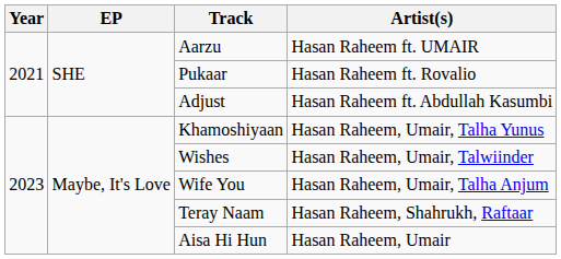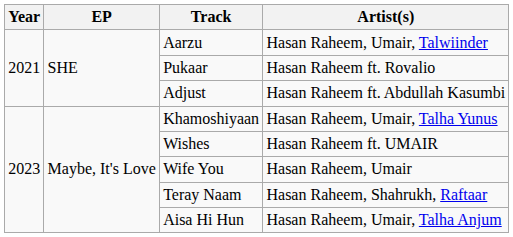 <table class="wikitable">
 <tr>
 <th>Year</th>
 <th>EP</th>
 <th>Track</th>
 <th>Artist(s)</th>
 </tr>
 <tr>
 <td rowspan="3">2021</td>
 <td rowspan="3">SHE</td>
 <td>Aarzu</td>
-<td>Hasan Raheem ft. UMAIR</td>
+<td>Hasan Raheem, Umair, <a href='#'>Talwiinder</a></td>
 </tr>
 <tr>
 <td>Pukaar</td>
 <td>Hasan Raheem ft. Rovalio</td>
 </tr>
 <tr>
 <td>Adjust</td>
 <td>Hasan Raheem ft. Abdullah Kasumbi</td>
 </tr>
 <tr>
 <td rowspan="5">2023</td>
 <td rowspan="5">Maybe, It's Love</td>
 <td>Khamoshiyaan</td>
 <td>Hasan Raheem, Umair, <a href='#'>Talha Yunus</a></td>
 </tr>
 <tr>
 <td>Wishes</td>
-<td>Hasan Raheem, Umair, <a href='#'>Talwiinder</a></td>
+<td>Hasan Raheem ft. UMAIR</td>
 </tr>
 <tr>
 <td>Wife You</td>
-<td>Hasan Raheem, Umair, <a href='#'>Talha Anjum</a></td>
+<td>Hasan Raheem, Umair</td>
 </tr>
 <tr>
 <td>Teray Naam</td>
 <td>Hasan Raheem, Shahrukh, <a href='#'>Raftaar</a></td>
 </tr>
 <tr>
 <td>Aisa Hi Hun</td>
-<td>Hasan Raheem, Umair</td>
+<td>Hasan Raheem, Umair, <a href='#'>Talha Anjum</a></td>
 </tr>
 </table>
